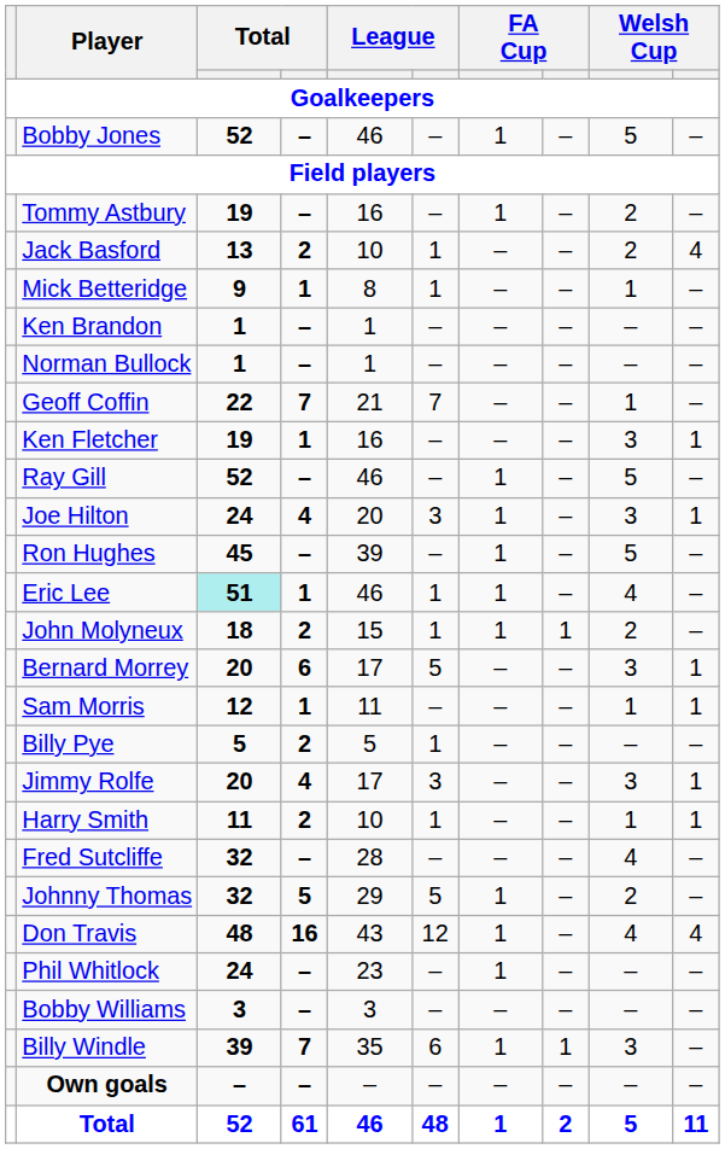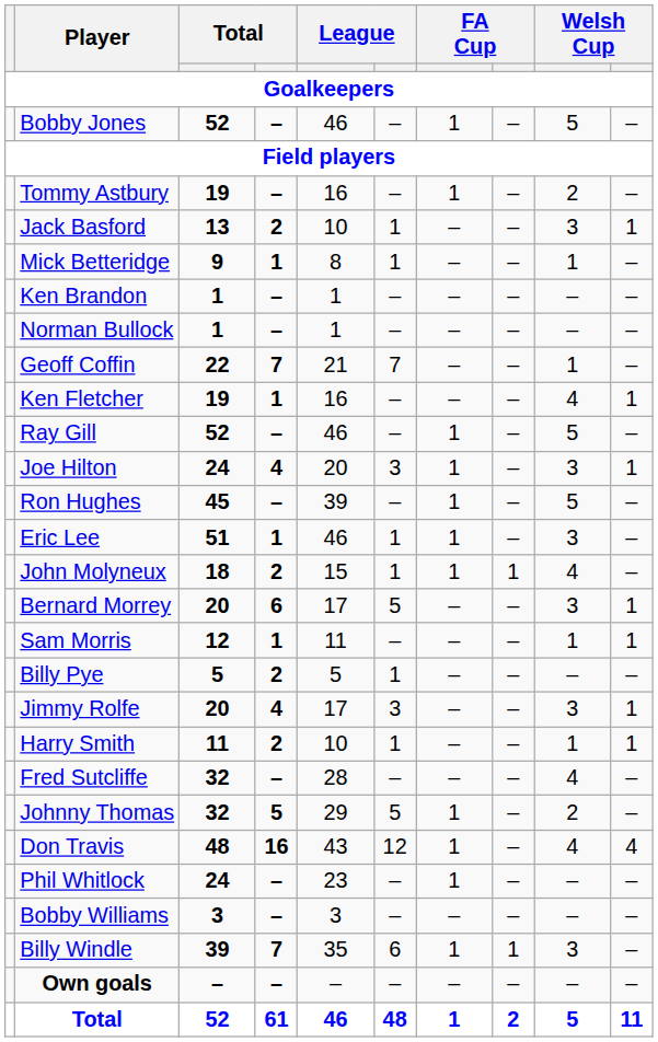 <table class="wikitable"  style="text-align:center;">
 <tr>
 <th rowspan="2" style="font-size:80%;"></th>
 <th rowspan="2">Player</th>
 <th colspan="2">Total</th>
 <th colspan="2"><a href='#'>League</a></th>
 <th colspan="2"><a href='#'>FA<br>Cup</a></th>
 <th colspan="2"><a href='#'>Welsh<br>Cup</a></th>
 </tr>
 <tr>
 <th style="width: 50px; font-size:80%;"></th>
 <th style="width: 25px; font-size:80%;"></th>
 <th style="width: 50px; font-size:80%;"></th>
 <th style="width: 25px; font-size:80%;"></th>
 <th style="width: 50px; font-size:80%;"></th>
 <th style="width: 25px; font-size:80%;"></th>
 <th style="width: 50px; font-size:80%;"></th>
 <th style="width: 25px; font-size:80%;"></th>
 </tr>
 <tr>
 <td colspan="10" style="background:white; color:blue; text-align:center;"><strong>Goalkeepers</strong></td>
 </tr>
 <tr>
 <td></td>
 <td style="text-align:left;"><a href='#'>Bobby Jones</a></td>
 <td><strong>52</strong></td>
 <td><strong>–</strong></td>
 <td>46</td>
 <td>–</td>
 <td>1</td>
 <td>–</td>
 <td>5</td>
 <td>–</td>
 </tr>
 <tr>
 <td colspan="10" style="background:white; color:blue; text-align:center;"><strong>Field players</strong></td>
 </tr>
 <tr>
 <td></td>
 <td style="text-align:left;"><a href='#'>Tommy Astbury</a></td>
 <td><strong>19</strong></td>
 <td><strong>–</strong></td>
 <td>16</td>
 <td>–</td>
 <td>1</td>
 <td>–</td>
 <td>2</td>
 <td>–</td>
 </tr>
 <tr>
 <td></td>
 <td style="text-align:left;"><a href='#'>Jack Basford</a></td>
 <td><strong>13</strong></td>
 <td><strong>2</strong></td>
 <td>10</td>
 <td>1</td>
 <td>–</td>
 <td>–</td>
-<td>2</td>
-<td>4</td>
+<td>3</td>
+<td>1</td>
 </tr>
 <tr>
 <td></td>
 <td style="text-align:left;"><a href='#'>Mick Betteridge</a></td>
 <td><strong>9</strong></td>
 <td><strong>1</strong></td>
 <td>8</td>
 <td>1</td>
 <td>–</td>
 <td>–</td>
 <td>1</td>
 <td>–</td>
 </tr>
 <tr>
 <td></td>
 <td style="text-align:left;"><a href='#'>Ken Brandon</a></td>
 <td><strong>1</strong></td>
 <td><strong>–</strong></td>
 <td>1</td>
 <td>–</td>
 <td>–</td>
 <td>–</td>
 <td>–</td>
 <td>–</td>
 </tr>
 <tr>
 <td></td>
 <td style="text-align:left;"><a href='#'>Norman Bullock</a></td>
 <td><strong>1</strong></td>
 <td><strong>–</strong></td>
 <td>1</td>
 <td>–</td>
 <td>–</td>
 <td>–</td>
 <td>–</td>
 <td>–</td>
 </tr>
 <tr>
 <td></td>
 <td style="text-align:left;"><a href='#'>Geoff Coffin</a></td>
 <td><strong>22</strong></td>
 <td><strong>7</strong></td>
 <td>21</td>
 <td>7</td>
 <td>–</td>
 <td>–</td>
 <td>1</td>
 <td>–</td>
 </tr>
 <tr>
 <td></td>
 <td style="text-align:left;"><a href='#'>Ken Fletcher</a></td>
 <td><strong>19</strong></td>
 <td><strong>1</strong></td>
 <td>16</td>
 <td>–</td>
 <td>–</td>
 <td>–</td>
-<td>3</td>
+<td>4</td>
 <td>1</td>
 </tr>
 <tr>
 <td></td>
 <td style="text-align:left;"><a href='#'>Ray Gill</a></td>
 <td><strong>52</strong></td>
 <td><strong>–</strong></td>
 <td>46</td>
 <td>–</td>
 <td>1</td>
 <td>–</td>
 <td>5</td>
 <td>–</td>
 </tr>
 <tr>
 <td></td>
 <td style="text-align:left;"><a href='#'>Joe Hilton</a></td>
 <td><strong>24</strong></td>
 <td><strong>4</strong></td>
 <td>20</td>
 <td>3</td>
 <td>1</td>
 <td>–</td>
 <td>3</td>
 <td>1</td>
 </tr>
 <tr>
 <td></td>
 <td style="text-align:left;"><a href='#'>Ron Hughes</a></td>
 <td><strong>45</strong></td>
 <td><strong>–</strong></td>
 <td>39</td>
 <td>–</td>
 <td>1</td>
 <td>–</td>
 <td>5</td>
 <td>–</td>
 </tr>
 <tr>
 <td></td>
 <td style="text-align:left;"><a href='#'>Eric Lee</a></td>
-<td style="background: paleturquoise;"><strong>51</strong></td>
+<td><strong>51</strong></td>
 <td><strong>1</strong></td>
 <td>46</td>
 <td>1</td>
 <td>1</td>
 <td>–</td>
-<td>4</td>
+<td>3</td>
 <td>–</td>
 </tr>
 <tr>
 <td></td>
 <td style="text-align:left;"><a href='#'>John Molyneux</a></td>
 <td><strong>18</strong></td>
 <td><strong>2</strong></td>
 <td>15</td>
 <td>1</td>
 <td>1</td>
 <td>1</td>
-<td>2</td>
+<td>4</td>
 <td>–</td>
 </tr>
 <tr>
 <td></td>
 <td style="text-align:left;"><a href='#'>Bernard Morrey</a></td>
 <td><strong>20</strong></td>
 <td><strong>6</strong></td>
 <td>17</td>
 <td>5</td>
 <td>–</td>
 <td>–</td>
 <td>3</td>
 <td>1</td>
 </tr>
 <tr>
 <td></td>
 <td style="text-align:left;"><a href='#'>Sam Morris</a></td>
 <td><strong>12</strong></td>
 <td><strong>1</strong></td>
 <td>11</td>
 <td>–</td>
 <td>–</td>
 <td>–</td>
 <td>1</td>
 <td>1</td>
 </tr>
 <tr>
 <td></td>
 <td style="text-align:left;"><a href='#'>Billy Pye</a></td>
 <td><strong>5</strong></td>
 <td><strong>2</strong></td>
 <td>5</td>
 <td>1</td>
 <td>–</td>
 <td>–</td>
 <td>–</td>
 <td>–</td>
 </tr>
 <tr>
 <td></td>
 <td style="text-align:left;"><a href='#'>Jimmy Rolfe</a></td>
 <td><strong>20</strong></td>
 <td><strong>4</strong></td>
 <td>17</td>
 <td>3</td>
 <td>–</td>
 <td>–</td>
 <td>3</td>
 <td>1</td>
 </tr>
 <tr>
 <td></td>
 <td style="text-align:left;"><a href='#'>Harry Smith</a></td>
 <td><strong>11</strong></td>
 <td><strong>2</strong></td>
 <td>10</td>
 <td>1</td>
 <td>–</td>
 <td>–</td>
 <td>1</td>
 <td>1</td>
 </tr>
 <tr>
 <td></td>
 <td style="text-align:left;"><a href='#'>Fred Sutcliffe</a></td>
 <td><strong>32</strong></td>
 <td><strong>–</strong></td>
 <td>28</td>
 <td>–</td>
 <td>–</td>
 <td>–</td>
 <td>4</td>
 <td>–</td>
 </tr>
 <tr>
 <td></td>
 <td style="text-align:left;"><a href='#'>Johnny Thomas</a></td>
 <td><strong>32</strong></td>
 <td><strong>5</strong></td>
 <td>29</td>
 <td>5</td>
 <td>1</td>
 <td>–</td>
 <td>2</td>
 <td>–</td>
 </tr>
 <tr>
 <td></td>
 <td style="text-align:left;"><a href='#'>Don Travis</a></td>
 <td><strong>48</strong></td>
 <td><strong>16</strong></td>
 <td>43</td>
 <td>12</td>
 <td>1</td>
 <td>–</td>
 <td>4</td>
 <td>4</td>
 </tr>
 <tr>
 <td></td>
 <td style="text-align:left;"><a href='#'>Phil Whitlock</a></td>
 <td><strong>24</strong></td>
 <td><strong>–</strong></td>
 <td>23</td>
 <td>–</td>
 <td>1</td>
 <td>–</td>
 <td>–</td>
 <td>–</td>
 </tr>
 <tr>
 <td></td>
 <td style="text-align:left;"><a href='#'>Bobby Williams</a></td>
 <td><strong>3</strong></td>
 <td><strong>–</strong></td>
 <td>3</td>
 <td>–</td>
 <td>–</td>
 <td>–</td>
 <td>–</td>
 <td>–</td>
 </tr>
 <tr>
 <td></td>
 <td style="text-align:left;"><a href='#'>Billy Windle</a></td>
 <td><strong>39</strong></td>
 <td><strong>7</strong></td>
 <td>35</td>
 <td>6</td>
 <td>1</td>
 <td>1</td>
 <td>3</td>
 <td>–</td>
 </tr>
 <tr>
 <td></td>
 <td><strong>Own goals</strong></td>
 <td><strong>–</strong></td>
 <td><strong>–</strong></td>
 <td>–</td>
 <td>–</td>
 <td>–</td>
 <td>–</td>
 <td>–</td>
 <td>–</td>
 </tr>
 <tr style="background:white; color:blue; text-align:center;">
 <td></td>
 <td><strong>Total</strong></td>
 <td><strong>52</strong></td>
 <td><strong>61</strong></td>
 <td><strong>46</strong></td>
 <td><strong>48</strong></td>
 <td><strong>1</strong></td>
 <td><strong>2</strong></td>
 <td><strong>5</strong></td>
 <td><strong>11</strong></td>
 </tr>
 </table>
